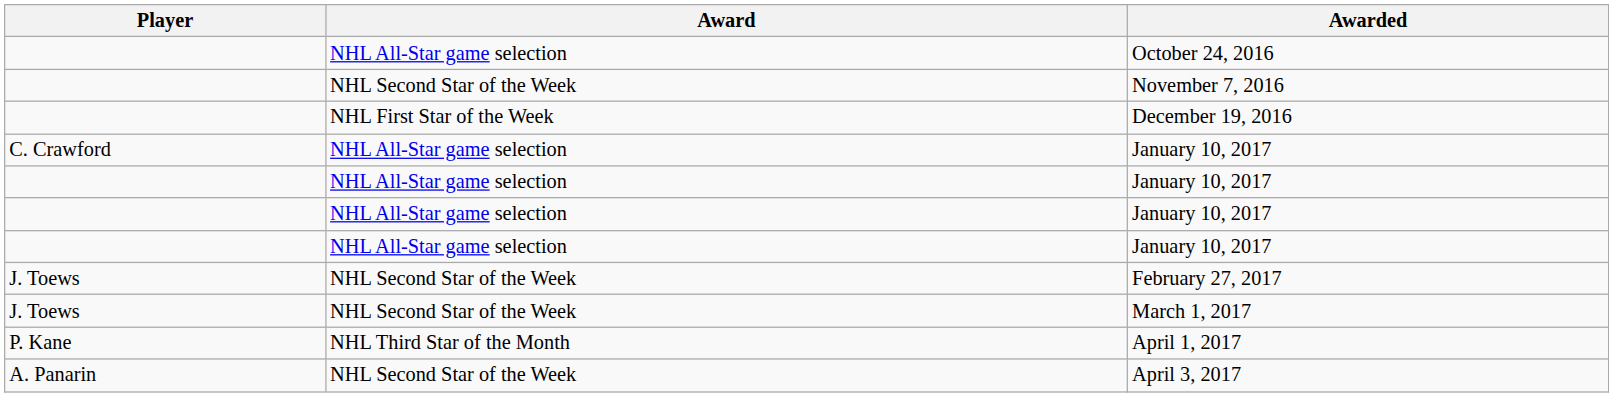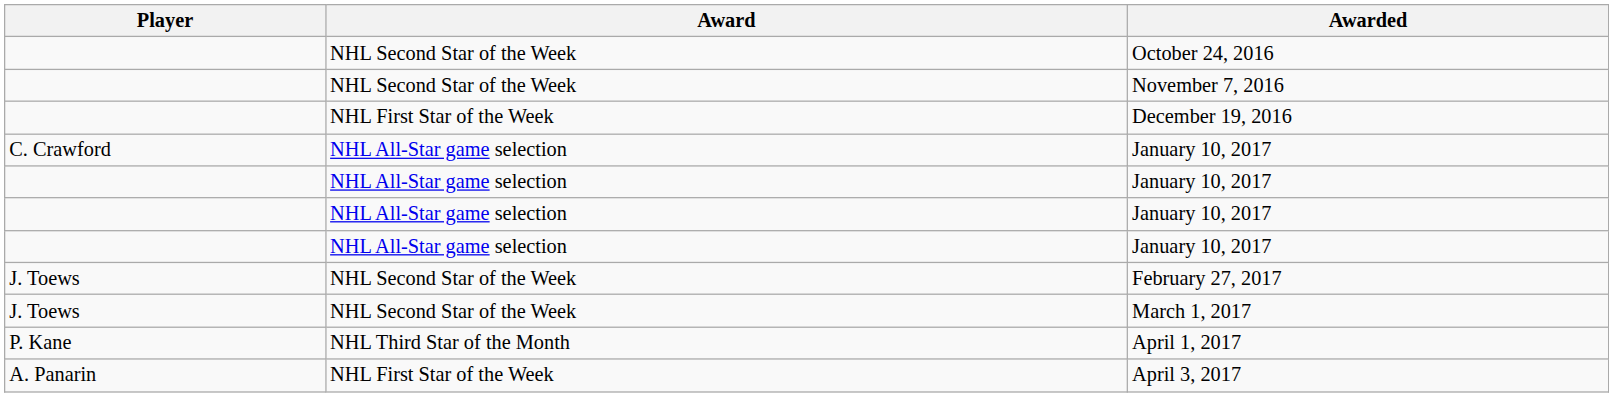 <table class="wikitable sortable" style="width:100%;">
 <tr>
 <th style="width:20%;">Player</th>
 <th style="width:50%;">Award</th>
 <th style="width:30%;" data-sort-type="date">Awarded</th>
 </tr>
 <tr>
 <td></td>
-<td><a href='#'>NHL All-Star game</a> selection</td>
+<td>NHL Second Star of the Week</td>
 <td>October 24, 2016</td>
 </tr>
 <tr>
 <td></td>
 <td>NHL Second Star of the Week</td>
 <td>November 7, 2016</td>
 </tr>
 <tr>
 <td></td>
 <td>NHL First Star of the Week</td>
 <td>December 19, 2016</td>
 </tr>
 <tr>
 <td>C. Crawford</td>
 <td><a href='#'>NHL All-Star game</a> selection</td>
 <td>January 10, 2017</td>
 </tr>
 <tr>
 <td></td>
 <td><a href='#'>NHL All-Star game</a> selection</td>
 <td>January 10, 2017</td>
 </tr>
 <tr>
 <td></td>
 <td><a href='#'>NHL All-Star game</a> selection</td>
 <td>January 10, 2017</td>
 </tr>
 <tr>
 <td></td>
 <td><a href='#'>NHL All-Star game</a> selection</td>
 <td>January 10, 2017</td>
 </tr>
 <tr>
 <td>J. Toews</td>
 <td>NHL Second Star of the Week</td>
 <td>February 27, 2017</td>
 </tr>
 <tr>
 <td>J. Toews</td>
 <td>NHL Second Star of the Week</td>
 <td>March 1, 2017</td>
 </tr>
 <tr>
 <td>P. Kane</td>
 <td>NHL Third Star of the Month</td>
 <td>April 1, 2017</td>
 </tr>
 <tr>
 <td>A. Panarin</td>
-<td>NHL Second Star of the Week</td>
+<td>NHL First Star of the Week</td>
 <td>April 3, 2017</td>
 </tr>
 </table>
